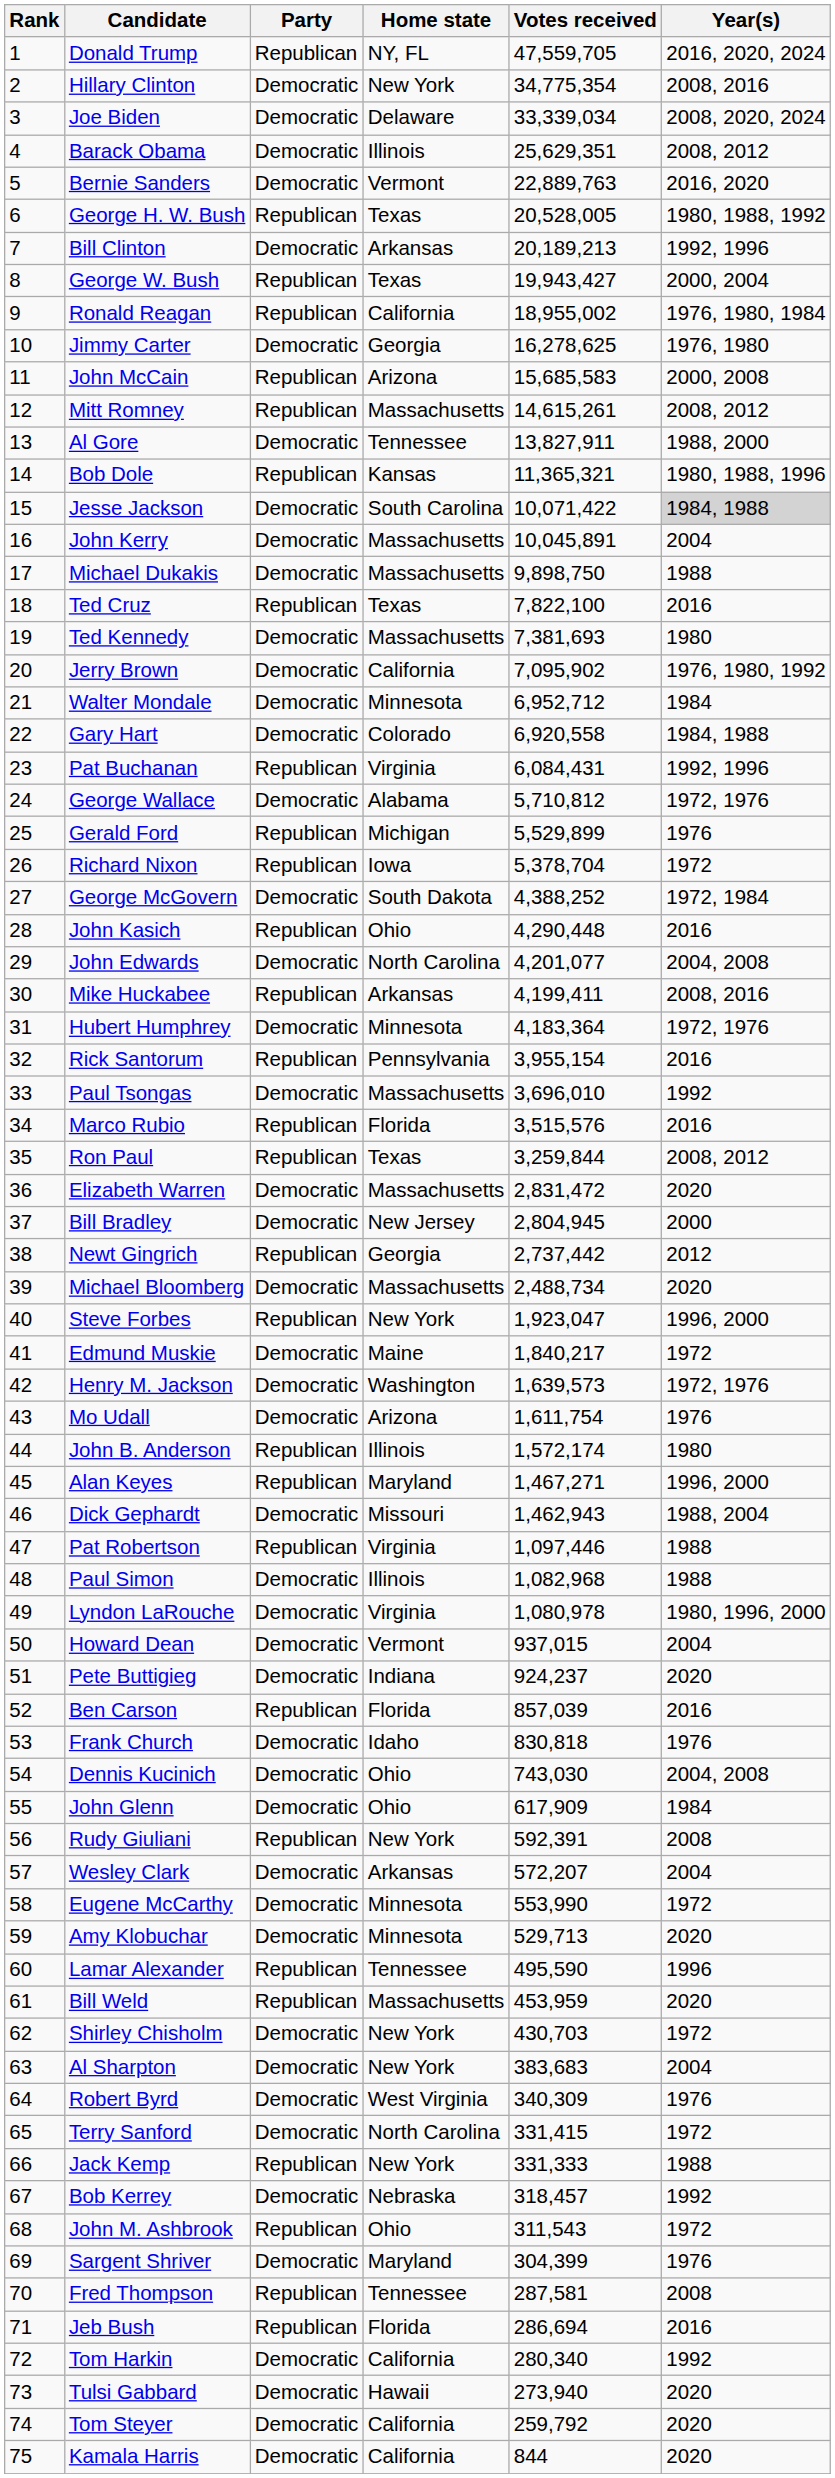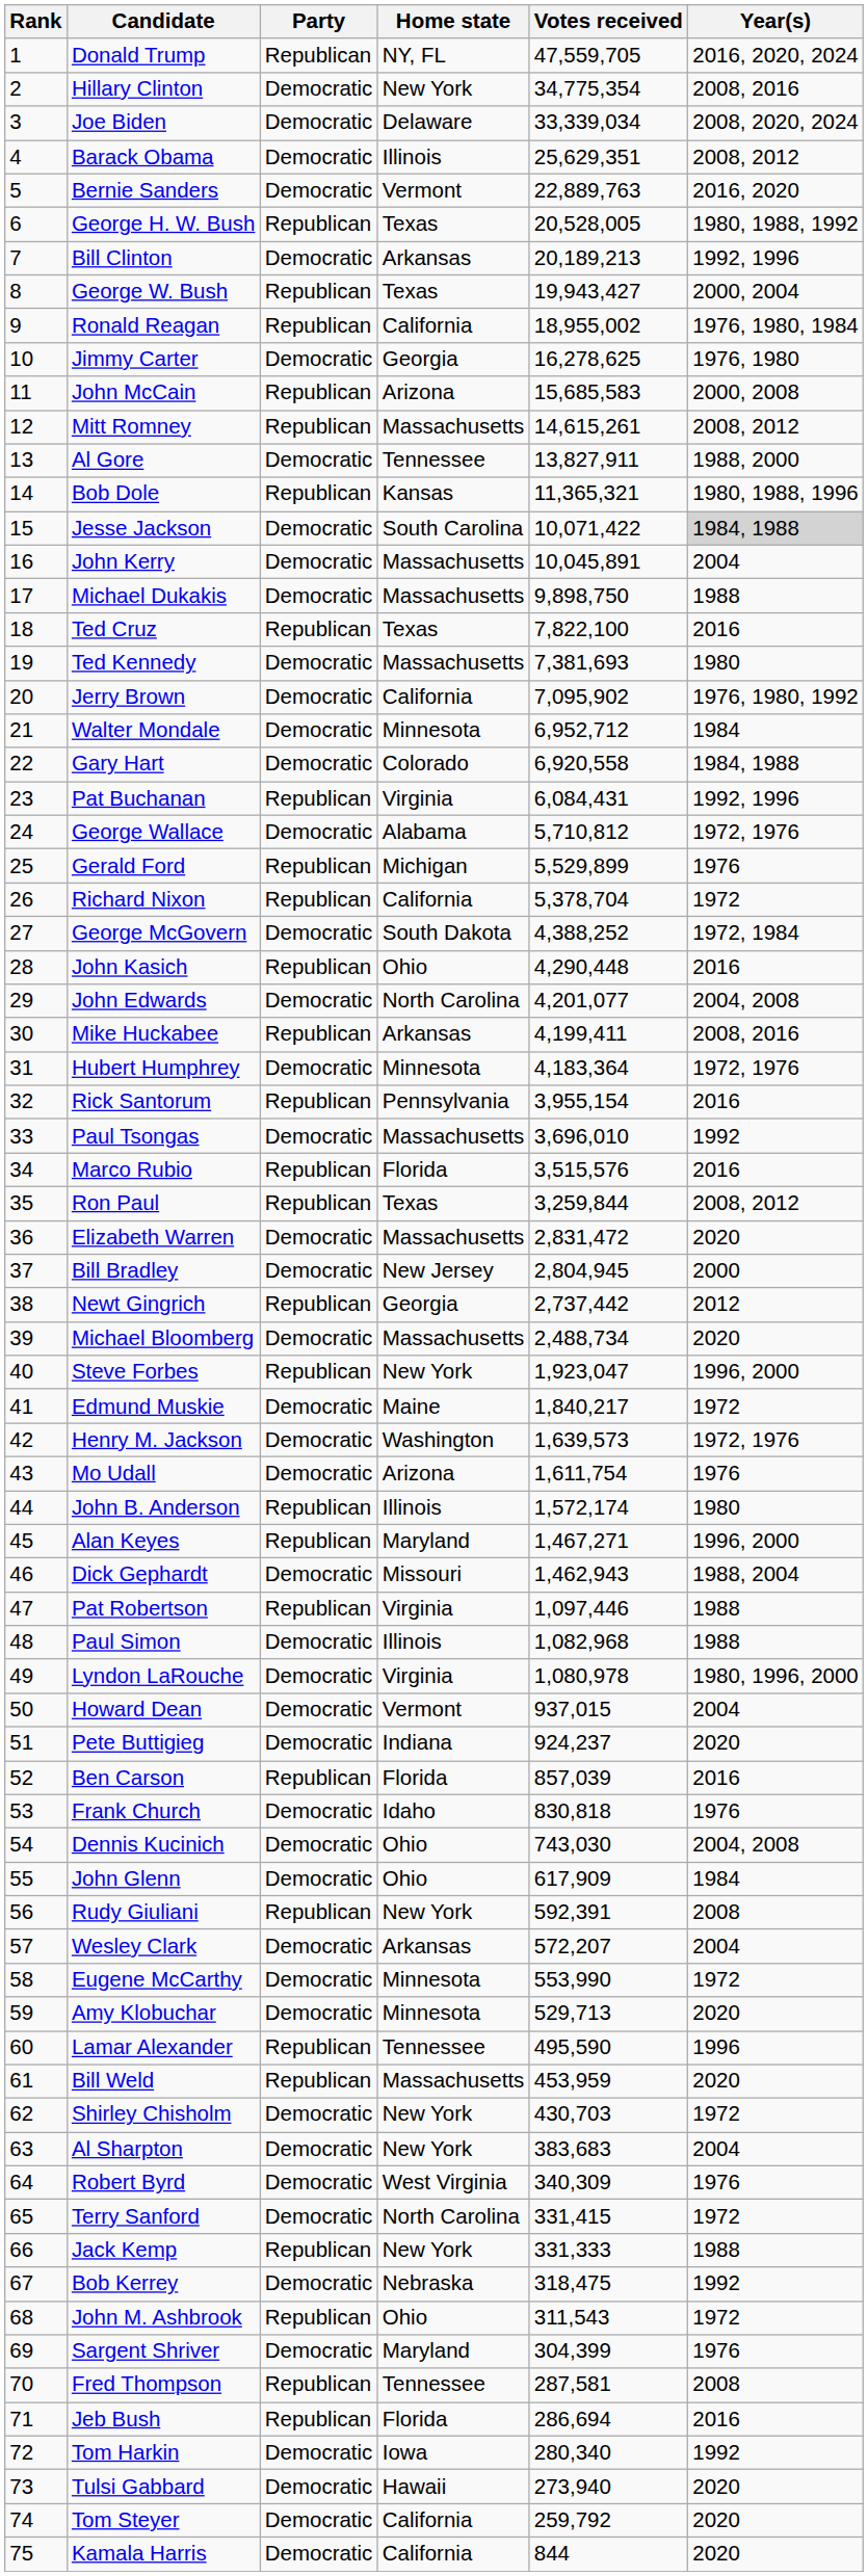 <table class="wikitable sortable">
 <tr>
 <th>Rank</th>
 <th>Candidate</th>
 <th>Party</th>
 <th>Home state</th>
 <th>Votes received</th>
 <th>Year(s)</th>
 </tr>
 <tr>
 <td>1</td>
 <td><a href='#'>Donald Trump</a></td>
 <td>Republican</td>
 <td>NY, FL</td>
 <td>47,559,705</td>
 <td>2016, 2020, 2024</td>
 </tr>
 <tr>
 <td>2</td>
 <td><a href='#'>Hillary Clinton</a></td>
 <td>Democratic</td>
 <td>New York</td>
 <td>34,775,354</td>
 <td>2008, 2016</td>
 </tr>
 <tr>
 <td>3</td>
 <td><a href='#'>Joe Biden</a></td>
 <td>Democratic</td>
 <td>Delaware</td>
 <td>33,339,034</td>
 <td>2008, 2020, 2024</td>
 </tr>
 <tr>
 <td>4</td>
 <td><a href='#'>Barack Obama</a></td>
 <td>Democratic</td>
 <td>Illinois</td>
 <td>25,629,351</td>
 <td>2008, 2012</td>
 </tr>
 <tr>
 <td>5</td>
 <td><a href='#'>Bernie Sanders</a></td>
 <td>Democratic</td>
 <td>Vermont</td>
 <td>22,889,763</td>
 <td>2016, 2020</td>
 </tr>
 <tr>
 <td>6</td>
 <td><a href='#'>George H. W. Bush</a></td>
 <td>Republican</td>
 <td>Texas</td>
 <td>20,528,005</td>
 <td>1980, 1988, 1992</td>
 </tr>
 <tr>
 <td>7</td>
 <td><a href='#'>Bill Clinton</a></td>
 <td>Democratic</td>
 <td>Arkansas</td>
 <td>20,189,213</td>
 <td>1992, 1996</td>
 </tr>
 <tr>
 <td>8</td>
 <td><a href='#'>George W. Bush</a></td>
 <td>Republican</td>
 <td>Texas</td>
 <td>19,943,427</td>
 <td>2000, 2004</td>
 </tr>
 <tr>
 <td>9</td>
 <td><a href='#'>Ronald Reagan</a></td>
 <td>Republican</td>
 <td>California</td>
 <td>18,955,002</td>
 <td>1976, 1980, 1984</td>
 </tr>
 <tr>
 <td>10</td>
 <td><a href='#'>Jimmy Carter</a></td>
 <td>Democratic</td>
 <td>Georgia</td>
 <td>16,278,625</td>
 <td>1976, 1980</td>
 </tr>
 <tr>
 <td>11</td>
 <td><a href='#'>John McCain</a></td>
 <td>Republican</td>
 <td>Arizona</td>
 <td>15,685,583</td>
 <td>2000, 2008</td>
 </tr>
 <tr>
 <td>12</td>
 <td><a href='#'>Mitt Romney</a></td>
 <td>Republican</td>
 <td>Massachusetts</td>
 <td>14,615,261</td>
 <td>2008, 2012</td>
 </tr>
 <tr>
 <td>13</td>
 <td><a href='#'>Al Gore</a></td>
 <td>Democratic</td>
 <td>Tennessee</td>
 <td>13,827,911</td>
 <td>1988, 2000</td>
 </tr>
 <tr>
 <td>14</td>
 <td><a href='#'>Bob Dole</a></td>
 <td>Republican</td>
 <td>Kansas</td>
 <td>11,365,321</td>
 <td>1980, 1988, 1996</td>
 </tr>
 <tr>
 <td>15</td>
 <td><a href='#'>Jesse Jackson</a></td>
 <td>Democratic</td>
 <td>South Carolina</td>
 <td>10,071,422</td>
 <td style="background: lightgrey;">1984, 1988</td>
 </tr>
 <tr>
 <td>16</td>
 <td><a href='#'>John Kerry</a></td>
 <td>Democratic</td>
 <td>Massachusetts</td>
 <td>10,045,891</td>
 <td>2004</td>
 </tr>
 <tr>
 <td>17</td>
 <td><a href='#'>Michael Dukakis</a></td>
 <td>Democratic</td>
 <td>Massachusetts</td>
 <td>9,898,750</td>
 <td>1988</td>
 </tr>
 <tr>
 <td>18</td>
 <td><a href='#'>Ted Cruz</a></td>
 <td>Republican</td>
 <td>Texas</td>
 <td>7,822,100</td>
 <td>2016</td>
 </tr>
 <tr>
 <td>19</td>
 <td><a href='#'>Ted Kennedy</a></td>
 <td>Democratic</td>
 <td>Massachusetts</td>
 <td>7,381,693</td>
 <td>1980</td>
 </tr>
 <tr>
 <td>20</td>
 <td><a href='#'>Jerry Brown</a></td>
 <td>Democratic</td>
 <td>California</td>
 <td>7,095,902</td>
 <td>1976, 1980, 1992</td>
 </tr>
 <tr>
 <td>21</td>
 <td><a href='#'>Walter Mondale</a></td>
 <td>Democratic</td>
 <td>Minnesota</td>
 <td>6,952,712</td>
 <td>1984</td>
 </tr>
 <tr>
 <td>22</td>
 <td><a href='#'>Gary Hart</a></td>
 <td>Democratic</td>
 <td>Colorado</td>
 <td>6,920,558</td>
 <td>1984, 1988</td>
 </tr>
 <tr>
 <td>23</td>
 <td><a href='#'>Pat Buchanan</a></td>
 <td>Republican</td>
 <td>Virginia</td>
 <td>6,084,431</td>
 <td>1992, 1996</td>
 </tr>
 <tr>
 <td>24</td>
 <td><a href='#'>George Wallace</a></td>
 <td>Democratic</td>
 <td>Alabama</td>
 <td>5,710,812</td>
 <td>1972, 1976</td>
 </tr>
 <tr>
 <td>25</td>
 <td><a href='#'>Gerald Ford</a></td>
 <td>Republican</td>
 <td>Michigan</td>
 <td>5,529,899</td>
 <td>1976</td>
 </tr>
 <tr>
 <td>26</td>
 <td><a href='#'>Richard Nixon</a></td>
 <td>Republican</td>
-<td>Iowa</td>
+<td>California</td>
 <td>5,378,704</td>
 <td>1972</td>
 </tr>
 <tr>
 <td>27</td>
 <td><a href='#'>George McGovern</a></td>
 <td>Democratic</td>
 <td>South Dakota</td>
 <td>4,388,252</td>
 <td>1972, 1984</td>
 </tr>
 <tr>
 <td>28</td>
 <td><a href='#'>John Kasich</a></td>
 <td>Republican</td>
 <td>Ohio</td>
 <td>4,290,448</td>
 <td>2016</td>
 </tr>
 <tr>
 <td>29</td>
 <td><a href='#'>John Edwards</a></td>
 <td>Democratic</td>
 <td>North Carolina</td>
 <td>4,201,077</td>
 <td>2004, 2008</td>
 </tr>
 <tr>
 <td>30</td>
 <td><a href='#'>Mike Huckabee</a></td>
 <td>Republican</td>
 <td>Arkansas</td>
 <td>4,199,411</td>
 <td>2008, 2016</td>
 </tr>
 <tr>
 <td>31</td>
 <td><a href='#'>Hubert Humphrey</a></td>
 <td>Democratic</td>
 <td>Minnesota</td>
 <td>4,183,364</td>
 <td>1972, 1976</td>
 </tr>
 <tr>
 <td>32</td>
 <td><a href='#'>Rick Santorum</a></td>
 <td>Republican</td>
 <td>Pennsylvania</td>
 <td>3,955,154</td>
 <td>2016</td>
 </tr>
 <tr>
 <td>33</td>
 <td><a href='#'>Paul Tsongas</a></td>
 <td>Democratic</td>
 <td>Massachusetts</td>
 <td>3,696,010</td>
 <td>1992</td>
 </tr>
 <tr>
 <td>34</td>
 <td><a href='#'>Marco Rubio</a></td>
 <td>Republican</td>
 <td>Florida</td>
 <td>3,515,576</td>
 <td>2016</td>
 </tr>
 <tr>
 <td>35</td>
 <td><a href='#'>Ron Paul</a></td>
 <td>Republican</td>
 <td>Texas</td>
 <td>3,259,844</td>
 <td>2008, 2012</td>
 </tr>
 <tr>
 <td>36</td>
 <td><a href='#'>Elizabeth Warren</a></td>
 <td>Democratic</td>
 <td>Massachusetts</td>
 <td>2,831,472</td>
 <td>2020</td>
 </tr>
 <tr>
 <td>37</td>
 <td><a href='#'>Bill Bradley</a></td>
 <td>Democratic</td>
 <td>New Jersey</td>
 <td>2,804,945</td>
 <td>2000</td>
 </tr>
 <tr>
 <td>38</td>
 <td><a href='#'>Newt Gingrich</a></td>
 <td>Republican</td>
 <td>Georgia</td>
 <td>2,737,442</td>
 <td>2012</td>
 </tr>
 <tr>
 <td>39</td>
 <td><a href='#'>Michael Bloomberg</a></td>
 <td>Democratic</td>
 <td>Massachusetts</td>
 <td>2,488,734</td>
 <td>2020</td>
 </tr>
 <tr>
 <td>40</td>
 <td><a href='#'>Steve Forbes</a></td>
 <td>Republican</td>
 <td>New York</td>
 <td>1,923,047</td>
 <td>1996, 2000</td>
 </tr>
 <tr>
 <td>41</td>
 <td><a href='#'>Edmund Muskie</a></td>
 <td>Democratic</td>
 <td>Maine</td>
 <td>1,840,217</td>
 <td>1972</td>
 </tr>
 <tr>
 <td>42</td>
 <td><a href='#'>Henry M. Jackson</a></td>
 <td>Democratic</td>
 <td>Washington</td>
 <td>1,639,573</td>
 <td>1972, 1976</td>
 </tr>
 <tr>
 <td>43</td>
 <td><a href='#'>Mo Udall</a></td>
 <td>Democratic</td>
 <td>Arizona</td>
 <td>1,611,754</td>
 <td>1976</td>
 </tr>
 <tr>
 <td>44</td>
 <td><a href='#'>John B. Anderson</a></td>
 <td>Republican</td>
 <td>Illinois</td>
 <td>1,572,174</td>
 <td>1980</td>
 </tr>
 <tr>
 <td>45</td>
 <td><a href='#'>Alan Keyes</a></td>
 <td>Republican</td>
 <td>Maryland</td>
 <td>1,467,271</td>
 <td>1996, 2000</td>
 </tr>
 <tr>
 <td>46</td>
 <td><a href='#'>Dick Gephardt</a></td>
 <td>Democratic</td>
 <td>Missouri</td>
 <td>1,462,943</td>
 <td>1988, 2004</td>
 </tr>
 <tr>
 <td>47</td>
 <td><a href='#'>Pat Robertson</a></td>
 <td>Republican</td>
 <td>Virginia</td>
 <td>1,097,446</td>
 <td>1988</td>
 </tr>
 <tr>
 <td>48</td>
 <td><a href='#'>Paul Simon</a></td>
 <td>Democratic</td>
 <td>Illinois</td>
 <td>1,082,968</td>
 <td>1988</td>
 </tr>
 <tr>
 <td>49</td>
 <td><a href='#'>Lyndon LaRouche</a></td>
 <td>Democratic</td>
 <td>Virginia</td>
 <td>1,080,978</td>
 <td>1980, 1996, 2000</td>
 </tr>
 <tr>
 <td>50</td>
 <td><a href='#'>Howard Dean</a></td>
 <td>Democratic</td>
 <td>Vermont</td>
 <td>937,015</td>
 <td>2004</td>
 </tr>
 <tr>
 <td>51</td>
 <td><a href='#'>Pete Buttigieg</a></td>
 <td>Democratic</td>
 <td>Indiana</td>
 <td>924,237</td>
 <td>2020</td>
 </tr>
 <tr>
 <td>52</td>
 <td><a href='#'>Ben Carson</a></td>
 <td>Republican</td>
 <td>Florida</td>
 <td>857,039</td>
 <td>2016</td>
 </tr>
 <tr>
 <td>53</td>
 <td><a href='#'>Frank Church</a></td>
 <td>Democratic</td>
 <td>Idaho</td>
 <td>830,818</td>
 <td>1976</td>
 </tr>
 <tr>
 <td>54</td>
 <td><a href='#'>Dennis Kucinich</a></td>
 <td>Democratic</td>
 <td>Ohio</td>
 <td>743,030</td>
 <td>2004, 2008</td>
 </tr>
 <tr>
 <td>55</td>
 <td><a href='#'>John Glenn</a></td>
 <td>Democratic</td>
 <td>Ohio</td>
 <td>617,909</td>
 <td>1984</td>
 </tr>
 <tr>
 <td>56</td>
 <td><a href='#'>Rudy Giuliani</a></td>
 <td>Republican</td>
 <td>New York</td>
 <td>592,391</td>
 <td>2008</td>
 </tr>
 <tr>
 <td>57</td>
 <td><a href='#'>Wesley Clark</a></td>
 <td>Democratic</td>
 <td>Arkansas</td>
 <td>572,207</td>
 <td>2004</td>
 </tr>
 <tr>
 <td>58</td>
 <td><a href='#'>Eugene McCarthy</a></td>
 <td>Democratic</td>
 <td>Minnesota</td>
 <td>553,990</td>
 <td>1972</td>
 </tr>
 <tr>
 <td>59</td>
 <td><a href='#'>Amy Klobuchar</a></td>
 <td>Democratic</td>
 <td>Minnesota</td>
 <td>529,713</td>
 <td>2020</td>
 </tr>
 <tr>
 <td>60</td>
 <td><a href='#'>Lamar Alexander</a></td>
 <td>Republican</td>
 <td>Tennessee</td>
 <td>495,590</td>
 <td>1996</td>
 </tr>
 <tr>
 <td>61</td>
 <td><a href='#'>Bill Weld</a></td>
 <td>Republican</td>
 <td>Massachusetts</td>
 <td>453,959</td>
 <td>2020</td>
 </tr>
 <tr>
 <td>62</td>
 <td><a href='#'>Shirley Chisholm</a></td>
 <td>Democratic</td>
 <td>New York</td>
 <td>430,703</td>
 <td>1972</td>
 </tr>
 <tr>
 <td>63</td>
 <td><a href='#'>Al Sharpton</a></td>
 <td>Democratic</td>
 <td>New York</td>
 <td>383,683</td>
 <td>2004</td>
 </tr>
 <tr>
 <td>64</td>
 <td><a href='#'>Robert Byrd</a></td>
 <td>Democratic</td>
 <td>West Virginia</td>
 <td>340,309</td>
 <td>1976</td>
 </tr>
 <tr>
 <td>65</td>
 <td><a href='#'>Terry Sanford</a></td>
 <td>Democratic</td>
 <td>North Carolina</td>
 <td>331,415</td>
 <td>1972</td>
 </tr>
 <tr>
 <td>66</td>
 <td><a href='#'>Jack Kemp</a></td>
 <td>Republican</td>
 <td>New York</td>
 <td>331,333</td>
 <td>1988</td>
 </tr>
 <tr>
 <td>67</td>
 <td><a href='#'>Bob Kerrey</a></td>
 <td>Democratic</td>
 <td>Nebraska</td>
-<td>318,457</td>
+<td>318,475</td>
 <td>1992</td>
 </tr>
 <tr>
 <td>68</td>
 <td><a href='#'>John M. Ashbrook</a></td>
 <td>Republican</td>
 <td>Ohio</td>
 <td>311,543</td>
 <td>1972</td>
 </tr>
 <tr>
 <td>69</td>
 <td><a href='#'>Sargent Shriver</a></td>
 <td>Democratic</td>
 <td>Maryland</td>
 <td>304,399</td>
 <td>1976</td>
 </tr>
 <tr>
 <td>70</td>
 <td><a href='#'>Fred Thompson</a></td>
 <td>Republican</td>
 <td>Tennessee</td>
 <td>287,581</td>
 <td>2008</td>
 </tr>
 <tr>
 <td>71</td>
 <td><a href='#'>Jeb Bush</a></td>
 <td>Republican</td>
 <td>Florida</td>
 <td>286,694</td>
 <td>2016</td>
 </tr>
 <tr>
 <td>72</td>
 <td><a href='#'>Tom Harkin</a></td>
 <td>Democratic</td>
-<td>California</td>
+<td>Iowa</td>
 <td>280,340</td>
 <td>1992</td>
 </tr>
 <tr>
 <td>73</td>
 <td><a href='#'>Tulsi Gabbard</a></td>
 <td>Democratic</td>
 <td>Hawaii</td>
 <td>273,940</td>
 <td>2020</td>
 </tr>
 <tr>
 <td>74</td>
 <td><a href='#'>Tom Steyer</a></td>
 <td>Democratic</td>
 <td>California</td>
 <td>259,792</td>
 <td>2020</td>
 </tr>
 <tr>
 <td>75</td>
 <td><a href='#'>Kamala Harris</a></td>
 <td>Democratic</td>
 <td>California</td>
 <td>844</td>
 <td>2020 </td>
 </tr>
 </table>
